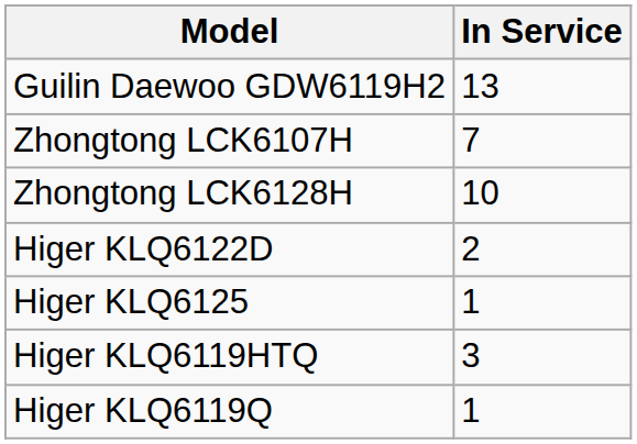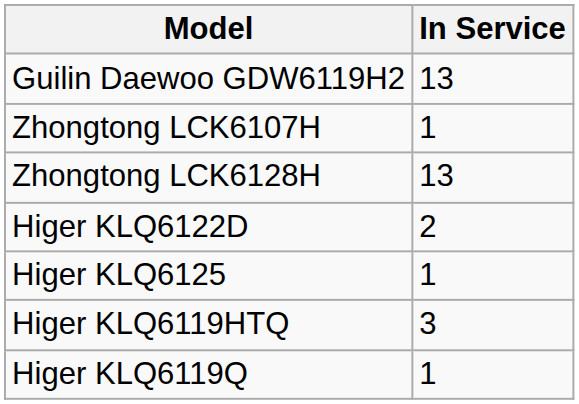 <table class="wikitable">
 <tr>
 <th>Model</th>
 <th>In Service</th>
 </tr>
 <tr>
 <td>Guilin Daewoo GDW6119H2</td>
 <td>13</td>
 </tr>
 <tr>
 <td>Zhongtong LCK6107H</td>
-<td>7</td>
+<td>1</td>
 </tr>
 <tr>
 <td>Zhongtong LCK6128H</td>
-<td>10</td>
+<td>13</td>
 </tr>
 <tr>
 <td>Higer KLQ6122D</td>
 <td>2</td>
 </tr>
 <tr>
 <td>Higer KLQ6125</td>
 <td>1</td>
 </tr>
 <tr>
 <td>Higer KLQ6119HTQ</td>
 <td>3</td>
 </tr>
 <tr>
 <td>Higer KLQ6119Q</td>
 <td>1</td>
 </tr>
 </table>
